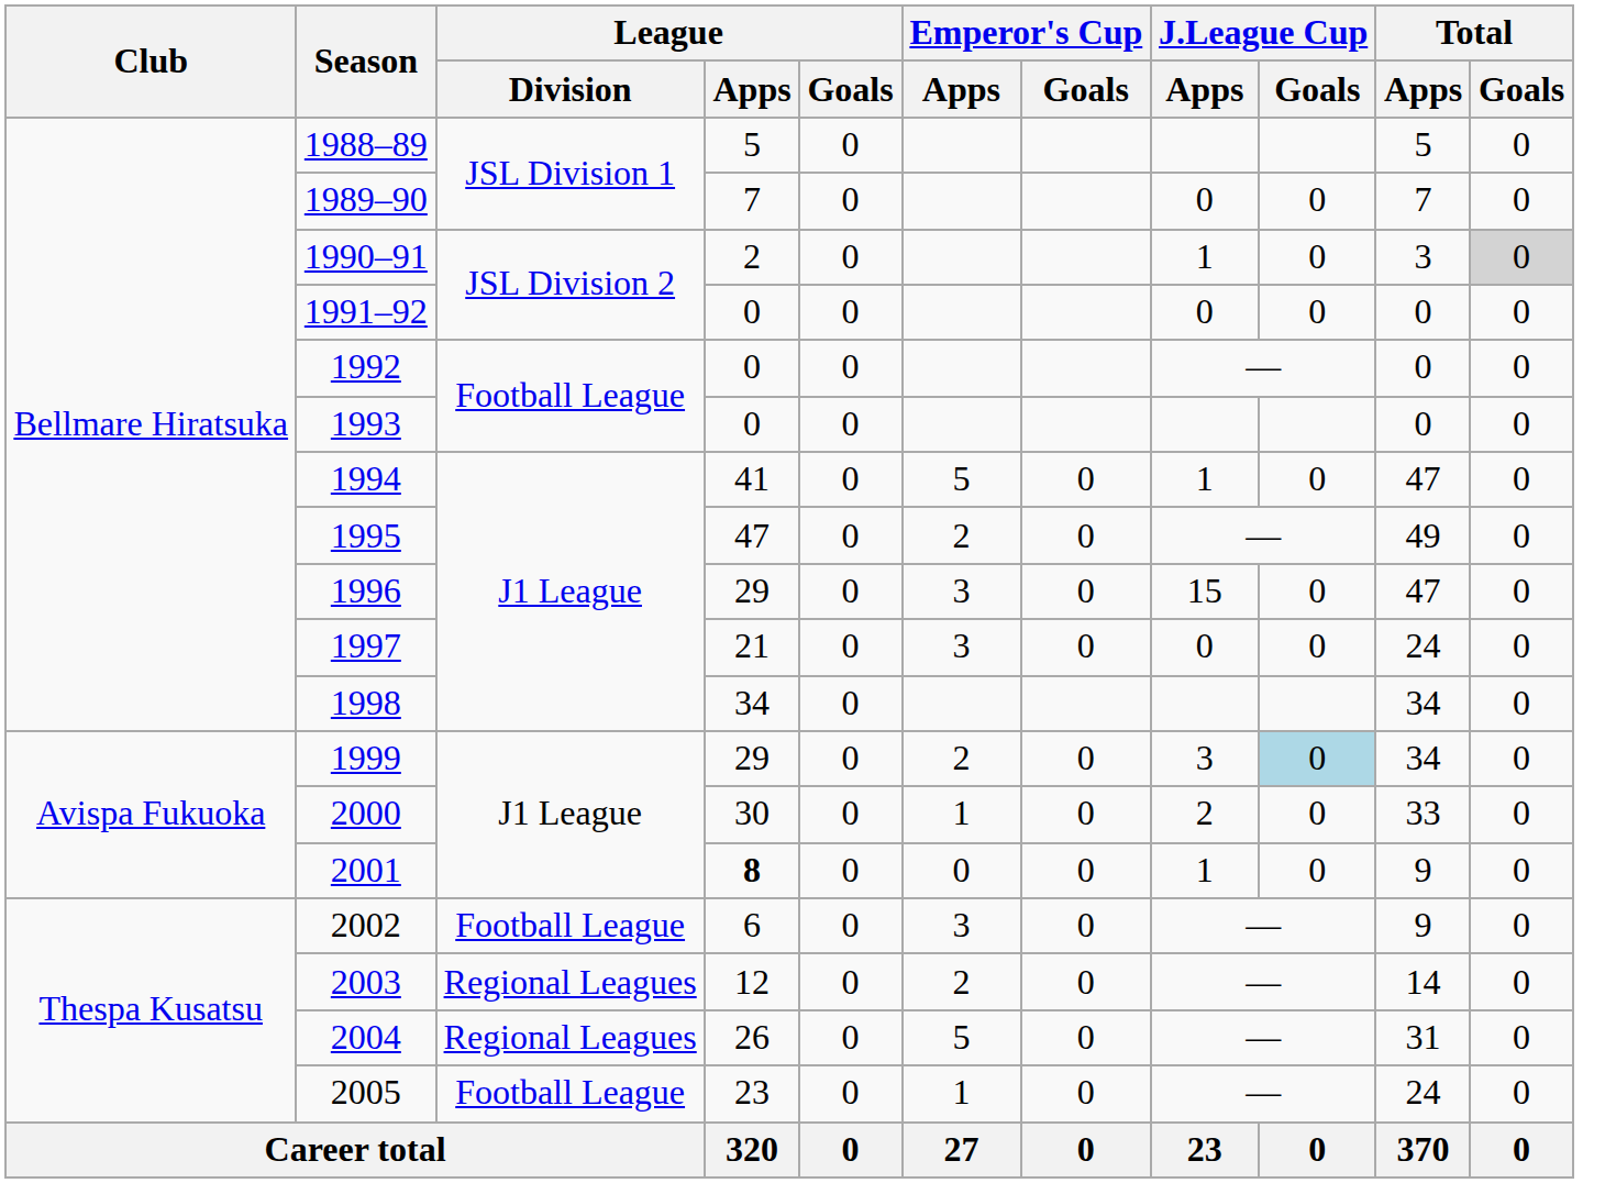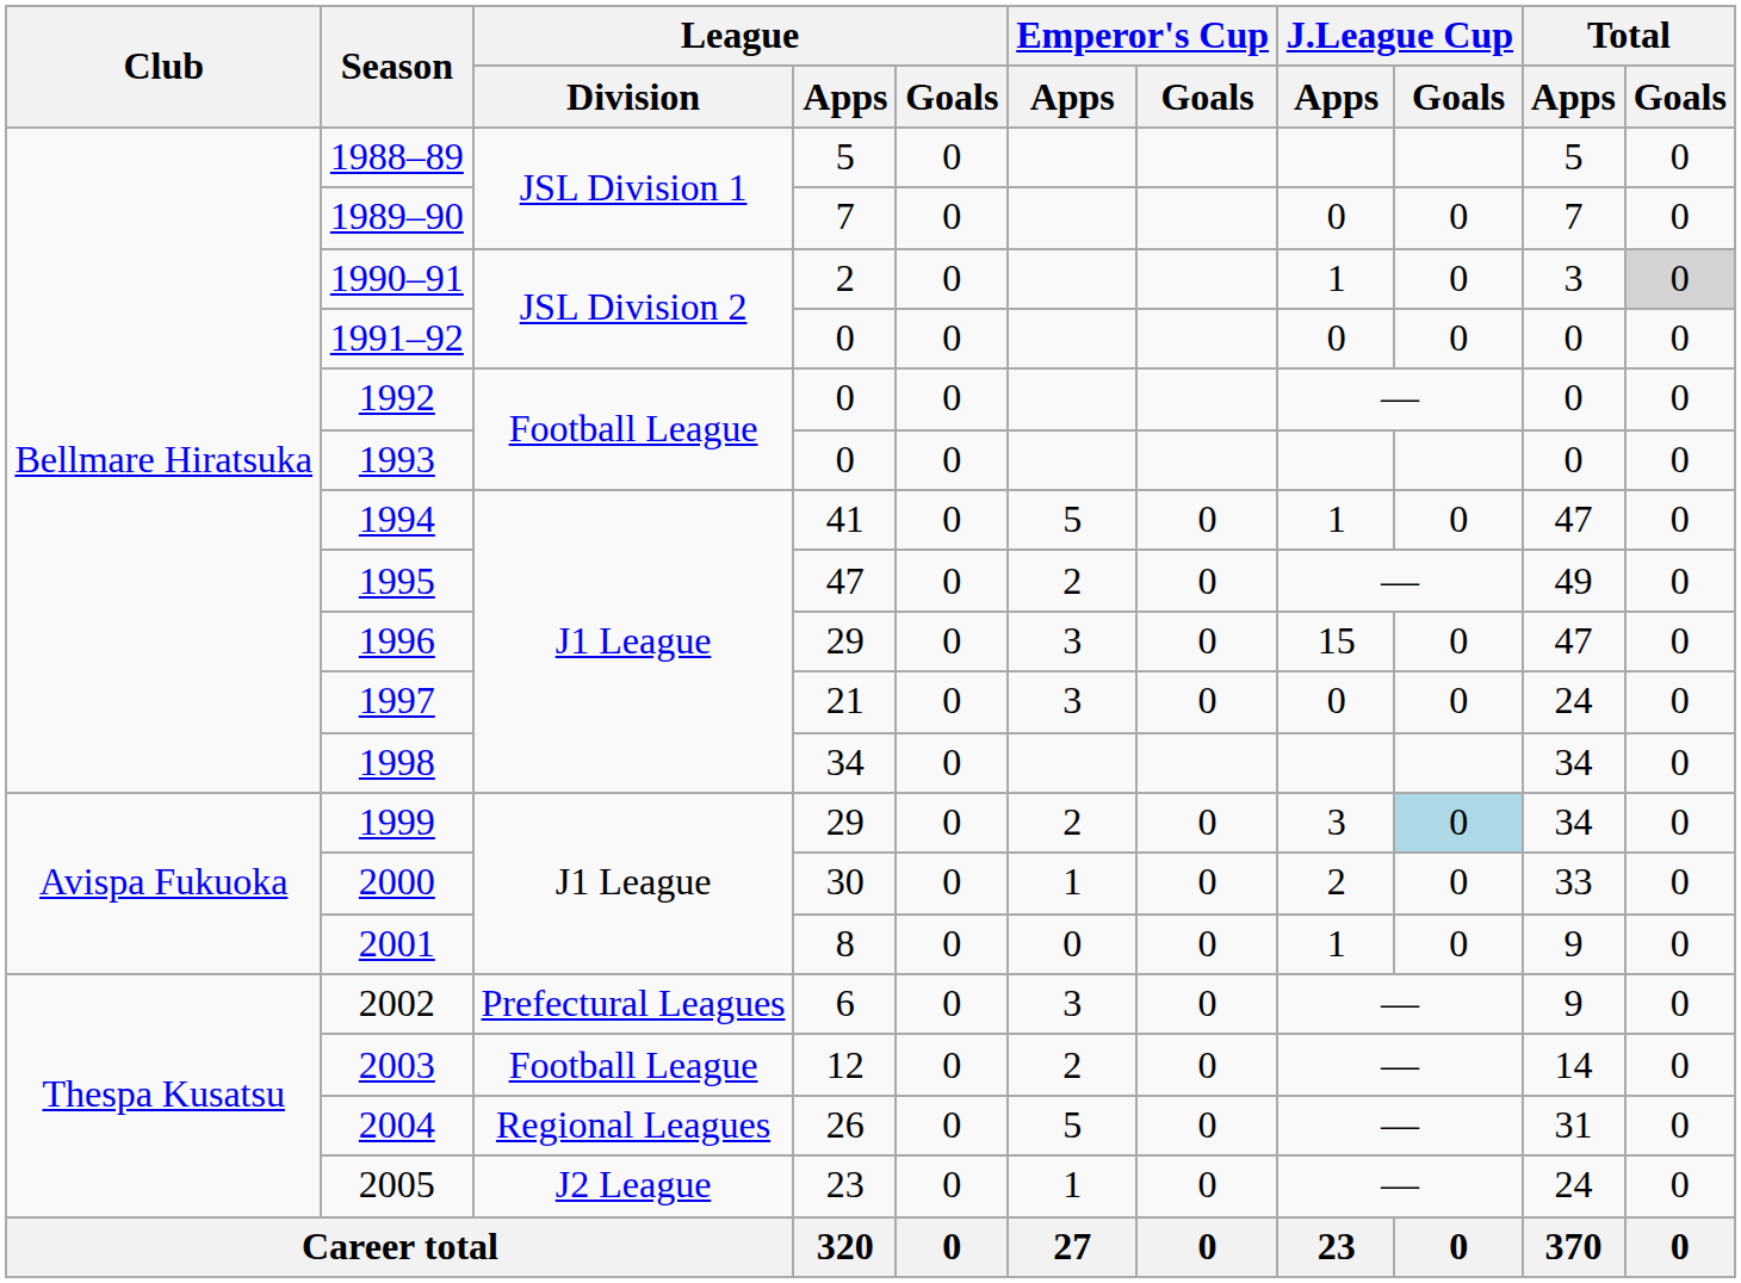 <table class="wikitable" style="text-align:center">
 <tr>
 <th rowspan="2">Club</th>
 <th rowspan="2">Season</th>
 <th colspan="3">League</th>
 <th colspan="2"><a href='#'>Emperor's Cup</a></th>
 <th colspan="2"><a href='#'>J.League Cup</a></th>
 <th colspan="2">Total</th>
 </tr>
 <tr>
 <th>Division</th>
 <th>Apps</th>
 <th>Goals</th>
 <th>Apps</th>
 <th>Goals</th>
 <th>Apps</th>
 <th>Goals</th>
 <th>Apps</th>
 <th>Goals</th>
 </tr>
 <tr>
 <td rowspan="11"><a href='#'>Bellmare Hiratsuka</a></td>
 <td><a href='#'>1988–89</a></td>
 <td rowspan="2"><a href='#'>JSL Division 1</a></td>
 <td>5</td>
 <td>0</td>
 <td></td>
 <td></td>
 <td></td>
 <td></td>
 <td>5</td>
 <td>0</td>
 </tr>
 <tr>
 <td><a href='#'>1989–90</a></td>
 <td>7</td>
 <td>0</td>
 <td></td>
 <td></td>
 <td>0</td>
 <td>0</td>
 <td>7</td>
 <td>0</td>
 </tr>
 <tr>
 <td><a href='#'>1990–91</a></td>
 <td rowspan="2"><a href='#'>JSL Division 2</a></td>
 <td>2</td>
 <td>0</td>
 <td></td>
 <td></td>
 <td>1</td>
 <td>0</td>
 <td>3</td>
 <td style="background: lightgrey;">0</td>
 </tr>
 <tr>
 <td><a href='#'>1991–92</a></td>
 <td>0</td>
 <td>0</td>
 <td></td>
 <td></td>
 <td>0</td>
 <td>0</td>
 <td>0</td>
 <td>0</td>
 </tr>
 <tr>
 <td><a href='#'>1992</a></td>
 <td rowspan="2"><a href='#'>Football League</a></td>
 <td>0</td>
 <td>0</td>
 <td></td>
 <td></td>
 <td colspan="2">—</td>
 <td>0</td>
 <td>0</td>
 </tr>
 <tr>
 <td><a href='#'>1993</a></td>
 <td>0</td>
 <td>0</td>
 <td></td>
 <td></td>
 <td></td>
 <td></td>
 <td>0</td>
 <td>0</td>
 </tr>
 <tr>
 <td><a href='#'>1994</a></td>
 <td rowspan="5"><a href='#'>J1 League</a></td>
 <td>41</td>
 <td>0</td>
 <td>5</td>
 <td>0</td>
 <td>1</td>
 <td>0</td>
 <td>47</td>
 <td>0</td>
 </tr>
 <tr>
 <td><a href='#'>1995</a></td>
 <td>47</td>
 <td>0</td>
 <td>2</td>
 <td>0</td>
 <td colspan="2">—</td>
 <td>49</td>
 <td>0</td>
 </tr>
 <tr>
 <td><a href='#'>1996</a></td>
 <td>29</td>
 <td>0</td>
 <td>3</td>
 <td>0</td>
 <td>15</td>
 <td>0</td>
 <td>47</td>
 <td>0</td>
 </tr>
 <tr>
 <td><a href='#'>1997</a></td>
 <td>21</td>
 <td>0</td>
 <td>3</td>
 <td>0</td>
 <td>0</td>
 <td>0</td>
 <td>24</td>
 <td>0</td>
 </tr>
 <tr>
 <td><a href='#'>1998</a></td>
 <td>34</td>
 <td>0</td>
 <td></td>
 <td></td>
 <td></td>
 <td></td>
 <td>34</td>
 <td>0</td>
 </tr>
 <tr>
 <td rowspan="3"><a href='#'>Avispa Fukuoka</a></td>
 <td><a href='#'>1999</a></td>
 <td rowspan="3">J1 League</td>
 <td>29</td>
 <td>0</td>
 <td>2</td>
 <td>0</td>
 <td>3</td>
 <td style="background: lightblue;">0</td>
 <td>34</td>
 <td>0</td>
 </tr>
 <tr>
 <td><a href='#'>2000</a></td>
 <td>30</td>
 <td>0</td>
 <td>1</td>
 <td>0</td>
 <td>2</td>
 <td>0</td>
 <td>33</td>
 <td>0</td>
 </tr>
 <tr>
 <td><a href='#'>2001</a></td>
-<td><strong>8</strong></td>
+<td>8</td>
 <td>0</td>
 <td>0</td>
 <td>0</td>
 <td>1</td>
 <td>0</td>
 <td>9</td>
 <td>0</td>
 </tr>
 <tr>
 <td rowspan="4"><a href='#'>Thespa Kusatsu</a></td>
 <td>2002</td>
-<td><a href='#'>Football League</a></td>
+<td><a href='#'>Prefectural Leagues</a></td>
 <td>6</td>
 <td>0</td>
 <td>3</td>
 <td>0</td>
 <td colspan="2">—</td>
 <td>9</td>
 <td>0</td>
 </tr>
 <tr>
 <td><a href='#'>2003</a></td>
-<td><a href='#'>Regional Leagues</a></td>
+<td><a href='#'>Football League</a></td>
 <td>12</td>
 <td>0</td>
 <td>2</td>
 <td>0</td>
 <td colspan="2">—</td>
 <td>14</td>
 <td>0</td>
 </tr>
 <tr>
 <td><a href='#'>2004</a></td>
 <td><a href='#'>Regional Leagues</a></td>
 <td>26</td>
 <td>0</td>
 <td>5</td>
 <td>0</td>
 <td colspan="2">—</td>
 <td>31</td>
 <td>0</td>
 </tr>
 <tr>
 <td>2005</td>
-<td><a href='#'>Football League</a></td>
+<td><a href='#'>J2 League</a></td>
 <td>23</td>
 <td>0</td>
 <td>1</td>
 <td>0</td>
 <td colspan="2">—</td>
 <td>24</td>
 <td>0</td>
 </tr>
 <tr>
 <th colspan="3">Career total</th>
 <th>320</th>
 <th>0</th>
 <th>27</th>
 <th>0</th>
 <th>23</th>
 <th>0</th>
 <th>370</th>
 <th>0</th>
 </tr>
 </table>
